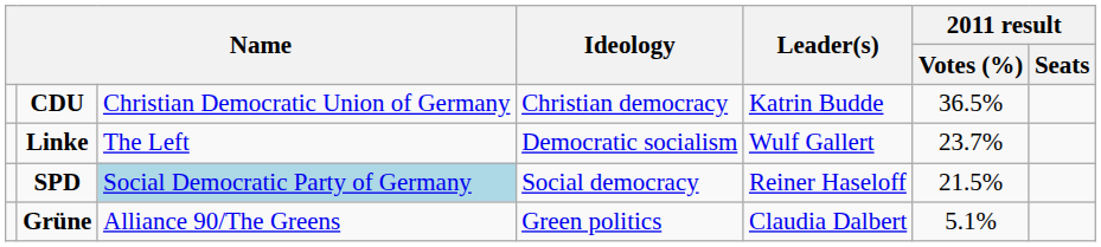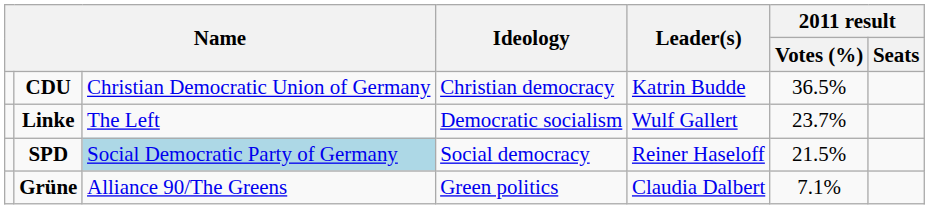 <table class="wikitable">
 <tr>
 <th rowspan=2 colspan=3>Name</th>
 <th rowspan=2>Ideology</th>
 <th rowspan=2>Leader(s)</th>
 <th colspan=2>2011 result</th>
 </tr>
 <tr>
 <th>Votes (%)</th>
 <th>Seats</th>
 </tr>
 <tr>
 <td bgcolor=></td>
 <td align=center><strong>CDU</strong></td>
 <td><a href='#'>Christian Democratic Union of Germany</a><br></td>
 <td><a href='#'>Christian democracy</a></td>
 <td><a href='#'>Katrin Budde</a></td>
 <td align=center>36.5%</td>
 <td></td>
 </tr>
 <tr>
 <td bgcolor=></td>
 <td align=center><strong>Linke</strong></td>
 <td><a href='#'>The Left</a><br></td>
 <td><a href='#'>Democratic socialism</a></td>
 <td><a href='#'>Wulf Gallert</a></td>
 <td align=center>23.7%</td>
 <td></td>
 </tr>
 <tr>
 <td bgcolor=></td>
 <td align=center><strong>SPD</strong></td>
 <td style="background: lightblue;"><a href='#'>Social Democratic Party of Germany</a><br></td>
 <td><a href='#'>Social democracy</a></td>
 <td><a href='#'>Reiner Haseloff</a></td>
 <td align=center>21.5%</td>
 <td></td>
 </tr>
 <tr>
 <td bgcolor=></td>
 <td align=center><strong>Grüne</strong></td>
 <td><a href='#'>Alliance 90/The Greens</a><br></td>
 <td><a href='#'>Green politics</a></td>
 <td><a href='#'>Claudia Dalbert</a></td>
-<td align=center>5.1%</td>
+<td align=center>7.1%</td>
 <td></td>
 </tr>
 </table>
